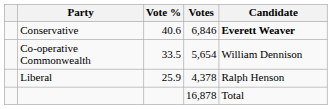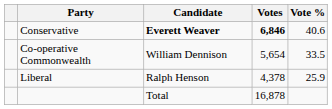 <table class="wikitable">
 <tr>
 <th></th>
 <th scope="col" width="175">Party</th>
+<th scope="col" width="150">Candidate</th>
+<th>Votes</th>
 <th>Vote %</th>
-<th>Votes</th>
-<th scope="col" width="150">Candidate</th>
 </tr>
 <tr>
 <td>   </td>
 <td>Conservative</td>
+<td><strong>Everett Weaver</strong></td>
+<td align=right><strong>6,846</strong></td>
 <td align=right>40.6</td>
-<td align=right>6,846</td>
-<td><strong>Everett Weaver</strong></td>
 </tr>
 <tr |>
 <td>   </td>
 <td>Co-operative Commonwealth</td>
+<td>William Dennison</td>
+<td align=right>5,654</td>
 <td align=right>33.5</td>
-<td align=right>5,654</td>
-<td>William Dennison</td>
 </tr>
 <tr |>
 <td>   </td>
 <td>Liberal</td>
+<td>Ralph Henson</td>
+<td align=right>4,378</td>
 <td align=right>25.9</td>
-<td align=right>4,378</td>
-<td>Ralph Henson</td>
 </tr>
 <tr |>
 <td></td>
 <td></td>
+<td>Total</td>
+<td align=right>16,878</td>
 <td></td>
-<td align=right>16,878</td>
-<td>Total</td>
 </tr>
 </table>
